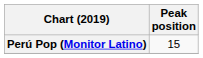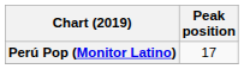 <table class="wikitable sortable plainrowheaders" style="text-align:center">
 <tr>
 <th scope="col">Chart (2019)</th>
 <th scope="col">Peak<br> position</th>
 </tr>
 <tr>
 <th scope="row">Perú Pop (<a href='#'>Monitor Latino</a>)</th>
-<td>15</td>
+<td>17</td>
 </tr>
 <tr>
 </tr>
 </table>
